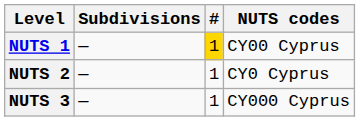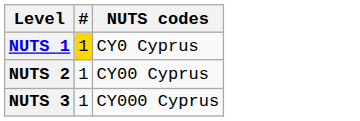 <table class="wikitable">
 <tr>
 <th>Level</th>
-<th>Subdivisions</th>
 <th>#</th>
 <th>NUTS codes</th>
 </tr>
 <tr>
 <th><a href='#'>NUTS 1</a></th>
-<td>—</td>
 <td align="right" style="background: gold;">1</td>
+<td>CY0 Cyprus</td>
+</tr>
+<tr>
+<th>NUTS 2</th>
+<td align="right">1</td>
 <td>CY00 Cyprus</td>
 </tr>
 <tr>
-<th>NUTS 2</th>
-<td>—</td>
-<td align="right">1</td>
-<td>CY0 Cyprus</td>
-</tr>
-<tr>
 <th>NUTS 3</th>
-<td>—</td>
 <td align="right">1</td>
 <td>CY000 Cyprus</td>
 </tr>
 </table>
